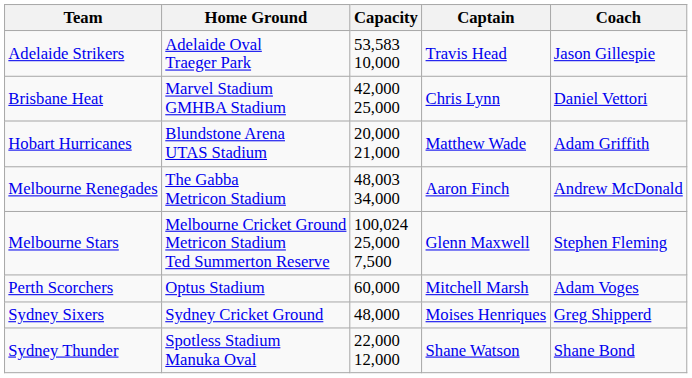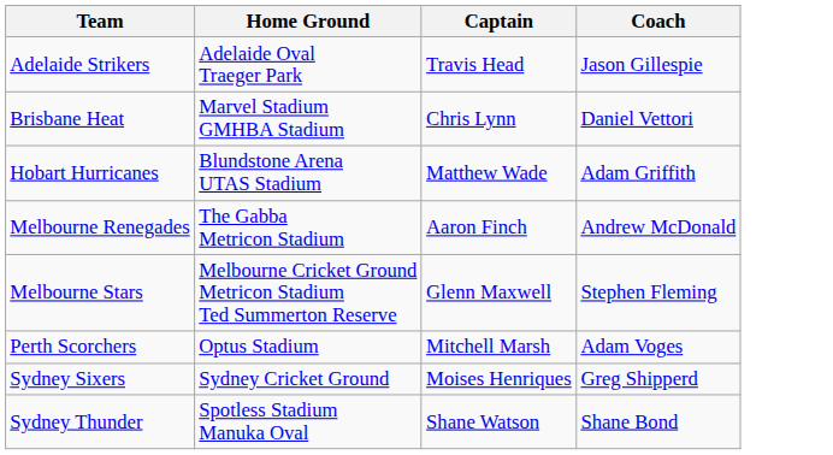 <table class="wikitable">
 <tr>
 <th>Team</th>
 <th>Home Ground</th>
-<th>Capacity</th>
 <th>Captain</th>
 <th>Coach</th>
 </tr>
 <tr>
 <td><a href='#'>Adelaide Strikers</a></td>
 <td><a href='#'>Adelaide Oval</a><br><a href='#'>Traeger Park</a></td>
-<td>53,583<br>10,000</td>
 <td><a href='#'>Travis Head</a></td>
 <td><a href='#'>Jason Gillespie</a></td>
 </tr>
 <tr>
 <td><a href='#'>Brisbane Heat</a></td>
 <td><a href='#'>Marvel Stadium</a><br><a href='#'>GMHBA Stadium</a></td>
-<td>42,000<br>25,000</td>
 <td><a href='#'>Chris Lynn</a></td>
 <td><a href='#'>Daniel Vettori</a></td>
 </tr>
 <tr>
 <td><a href='#'>Hobart Hurricanes</a></td>
 <td><a href='#'>Blundstone Arena</a><br><a href='#'>UTAS Stadium</a></td>
-<td>20,000<br>21,000</td>
 <td><a href='#'>Matthew Wade</a></td>
 <td><a href='#'>Adam Griffith</a></td>
 </tr>
 <tr>
 <td><a href='#'>Melbourne Renegades</a></td>
 <td><a href='#'>The Gabba</a><br><a href='#'>Metricon Stadium</a></td>
-<td>48,003<br>34,000</td>
 <td><a href='#'>Aaron Finch</a></td>
 <td><a href='#'>Andrew McDonald</a></td>
 </tr>
 <tr>
 <td><a href='#'>Melbourne Stars</a></td>
 <td><a href='#'>Melbourne Cricket Ground</a><br><a href='#'>Metricon Stadium</a><br><a href='#'>Ted Summerton Reserve</a></td>
-<td>100,024<br>25,000<br>7,500</td>
 <td><a href='#'>Glenn Maxwell</a></td>
 <td><a href='#'>Stephen Fleming</a></td>
 </tr>
 <tr>
 <td><a href='#'>Perth Scorchers</a></td>
 <td><a href='#'>Optus Stadium</a></td>
-<td>60,000</td>
 <td><a href='#'>Mitchell Marsh</a></td>
 <td><a href='#'>Adam Voges</a></td>
 </tr>
 <tr>
 <td><a href='#'>Sydney Sixers</a></td>
 <td><a href='#'>Sydney Cricket Ground</a></td>
-<td>48,000</td>
 <td><a href='#'>Moises Henriques</a></td>
 <td><a href='#'>Greg Shipperd</a></td>
 </tr>
 <tr>
 <td><a href='#'>Sydney Thunder</a></td>
 <td><a href='#'>Spotless Stadium</a><br><a href='#'>Manuka Oval</a></td>
-<td>22,000<br>12,000</td>
 <td><a href='#'>Shane Watson</a></td>
 <td><a href='#'>Shane Bond</a></td>
 </tr>
 </table>
